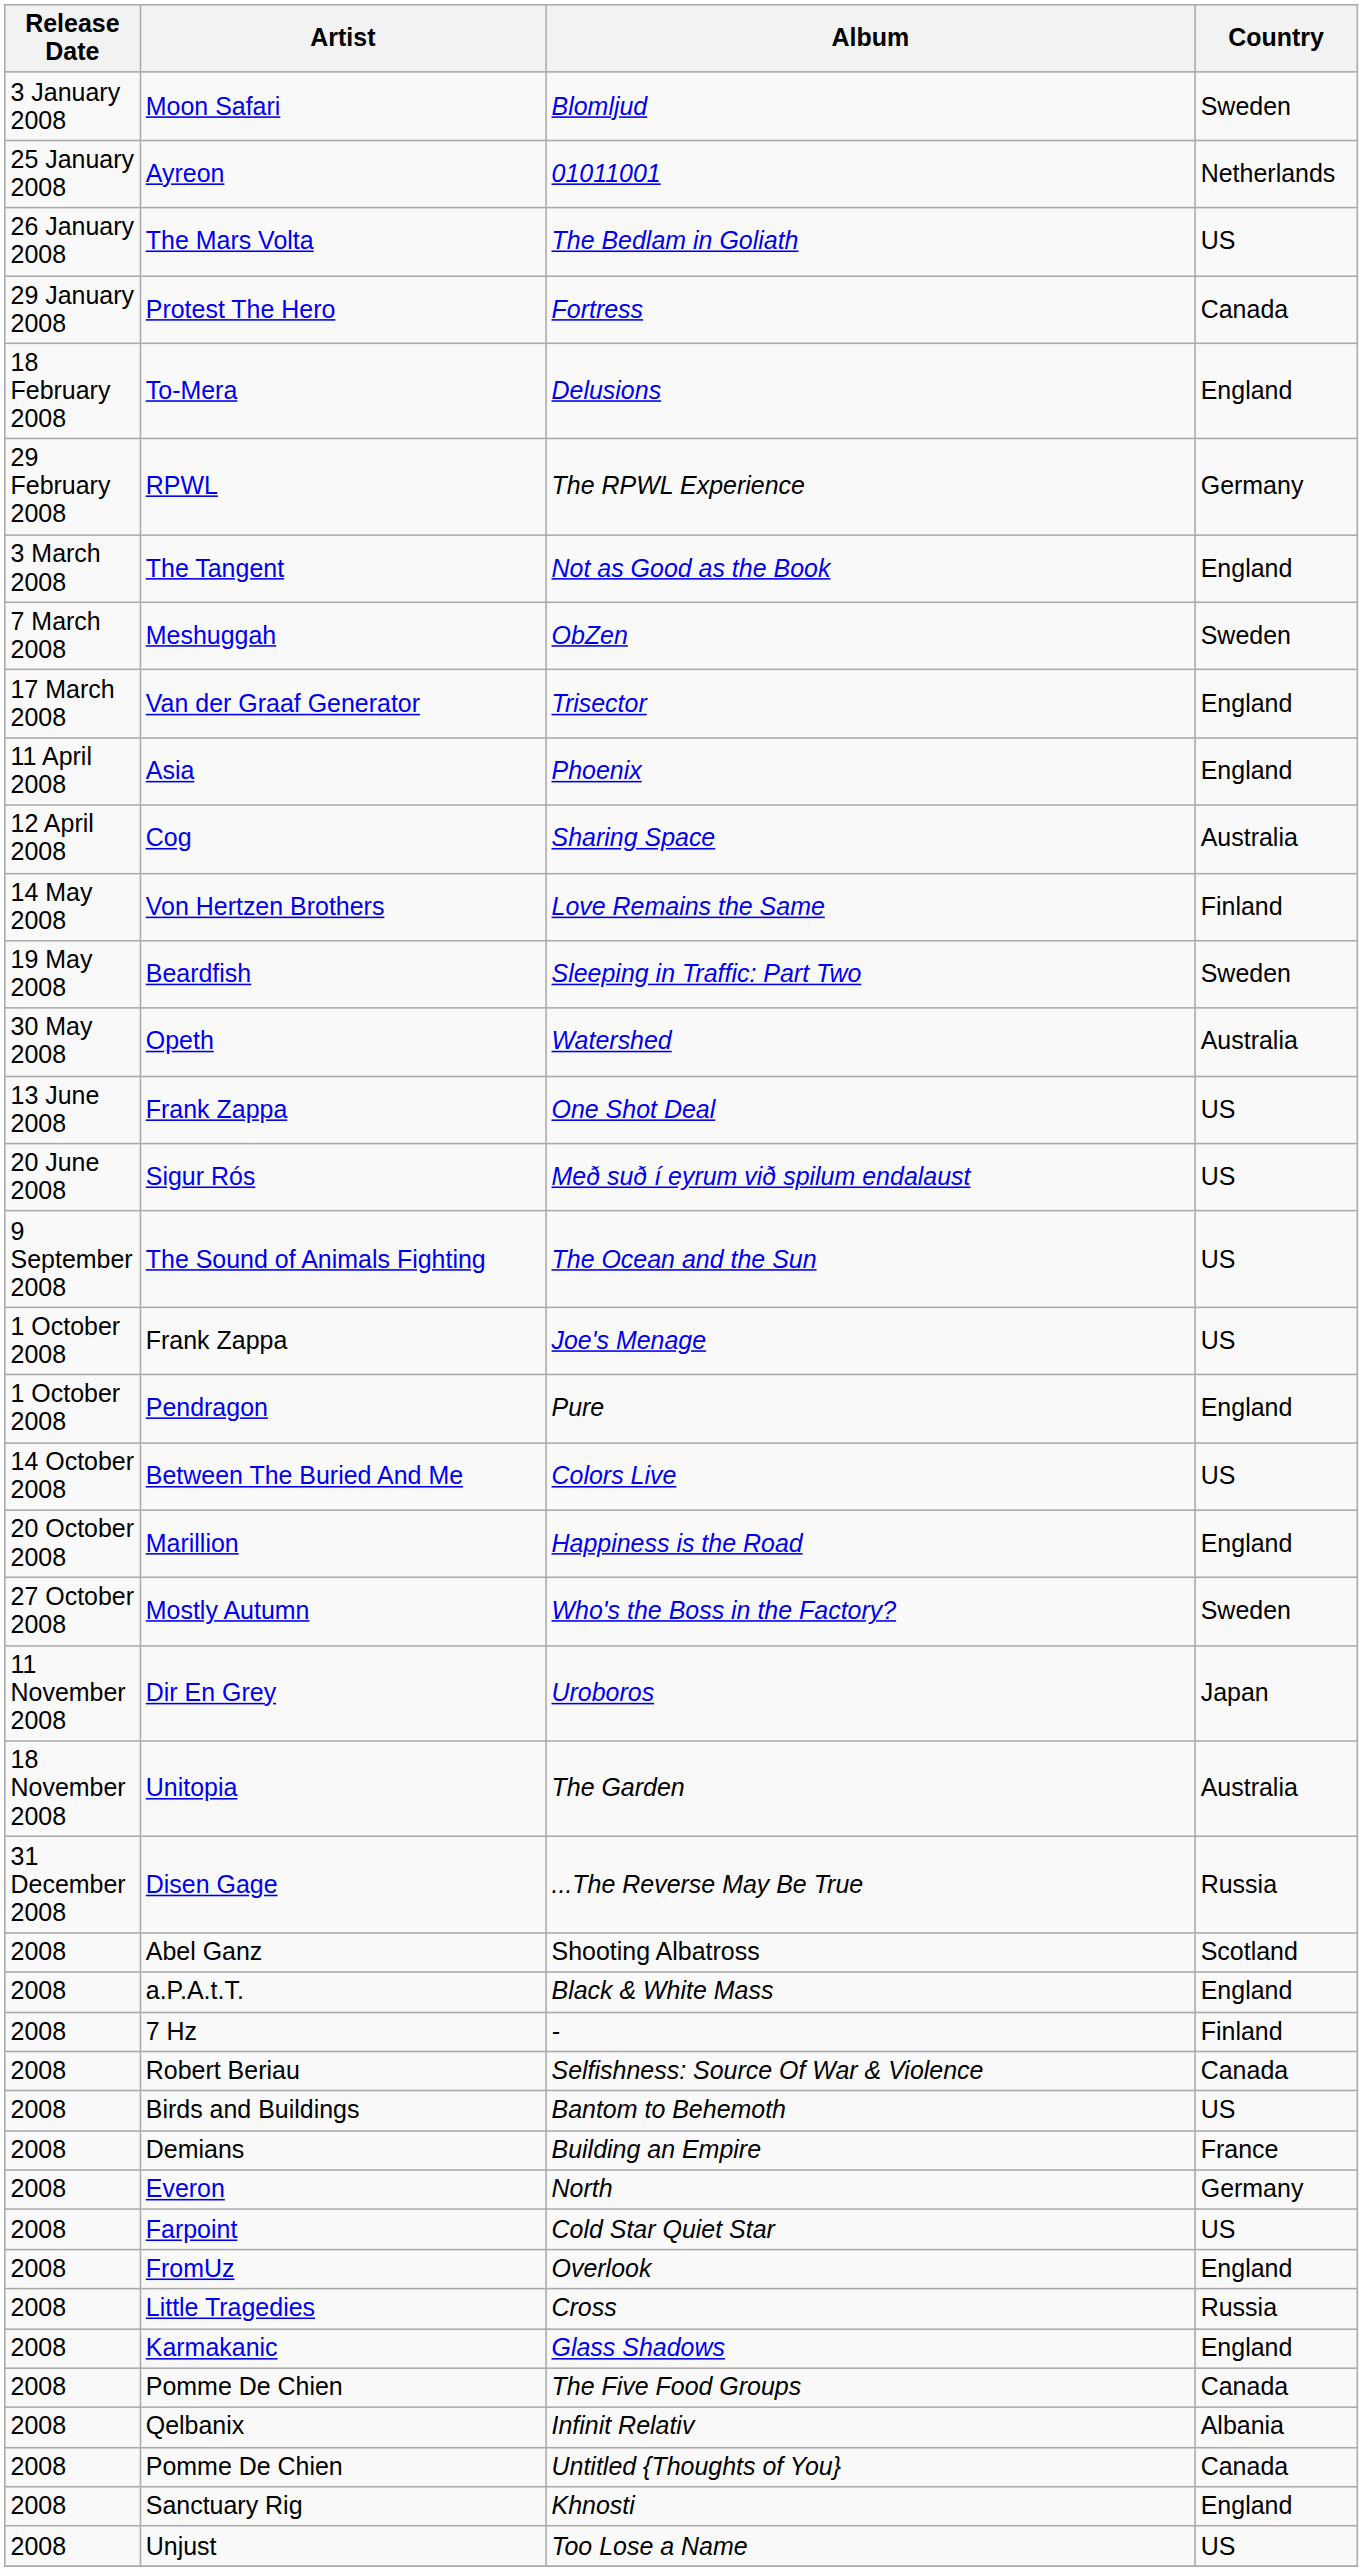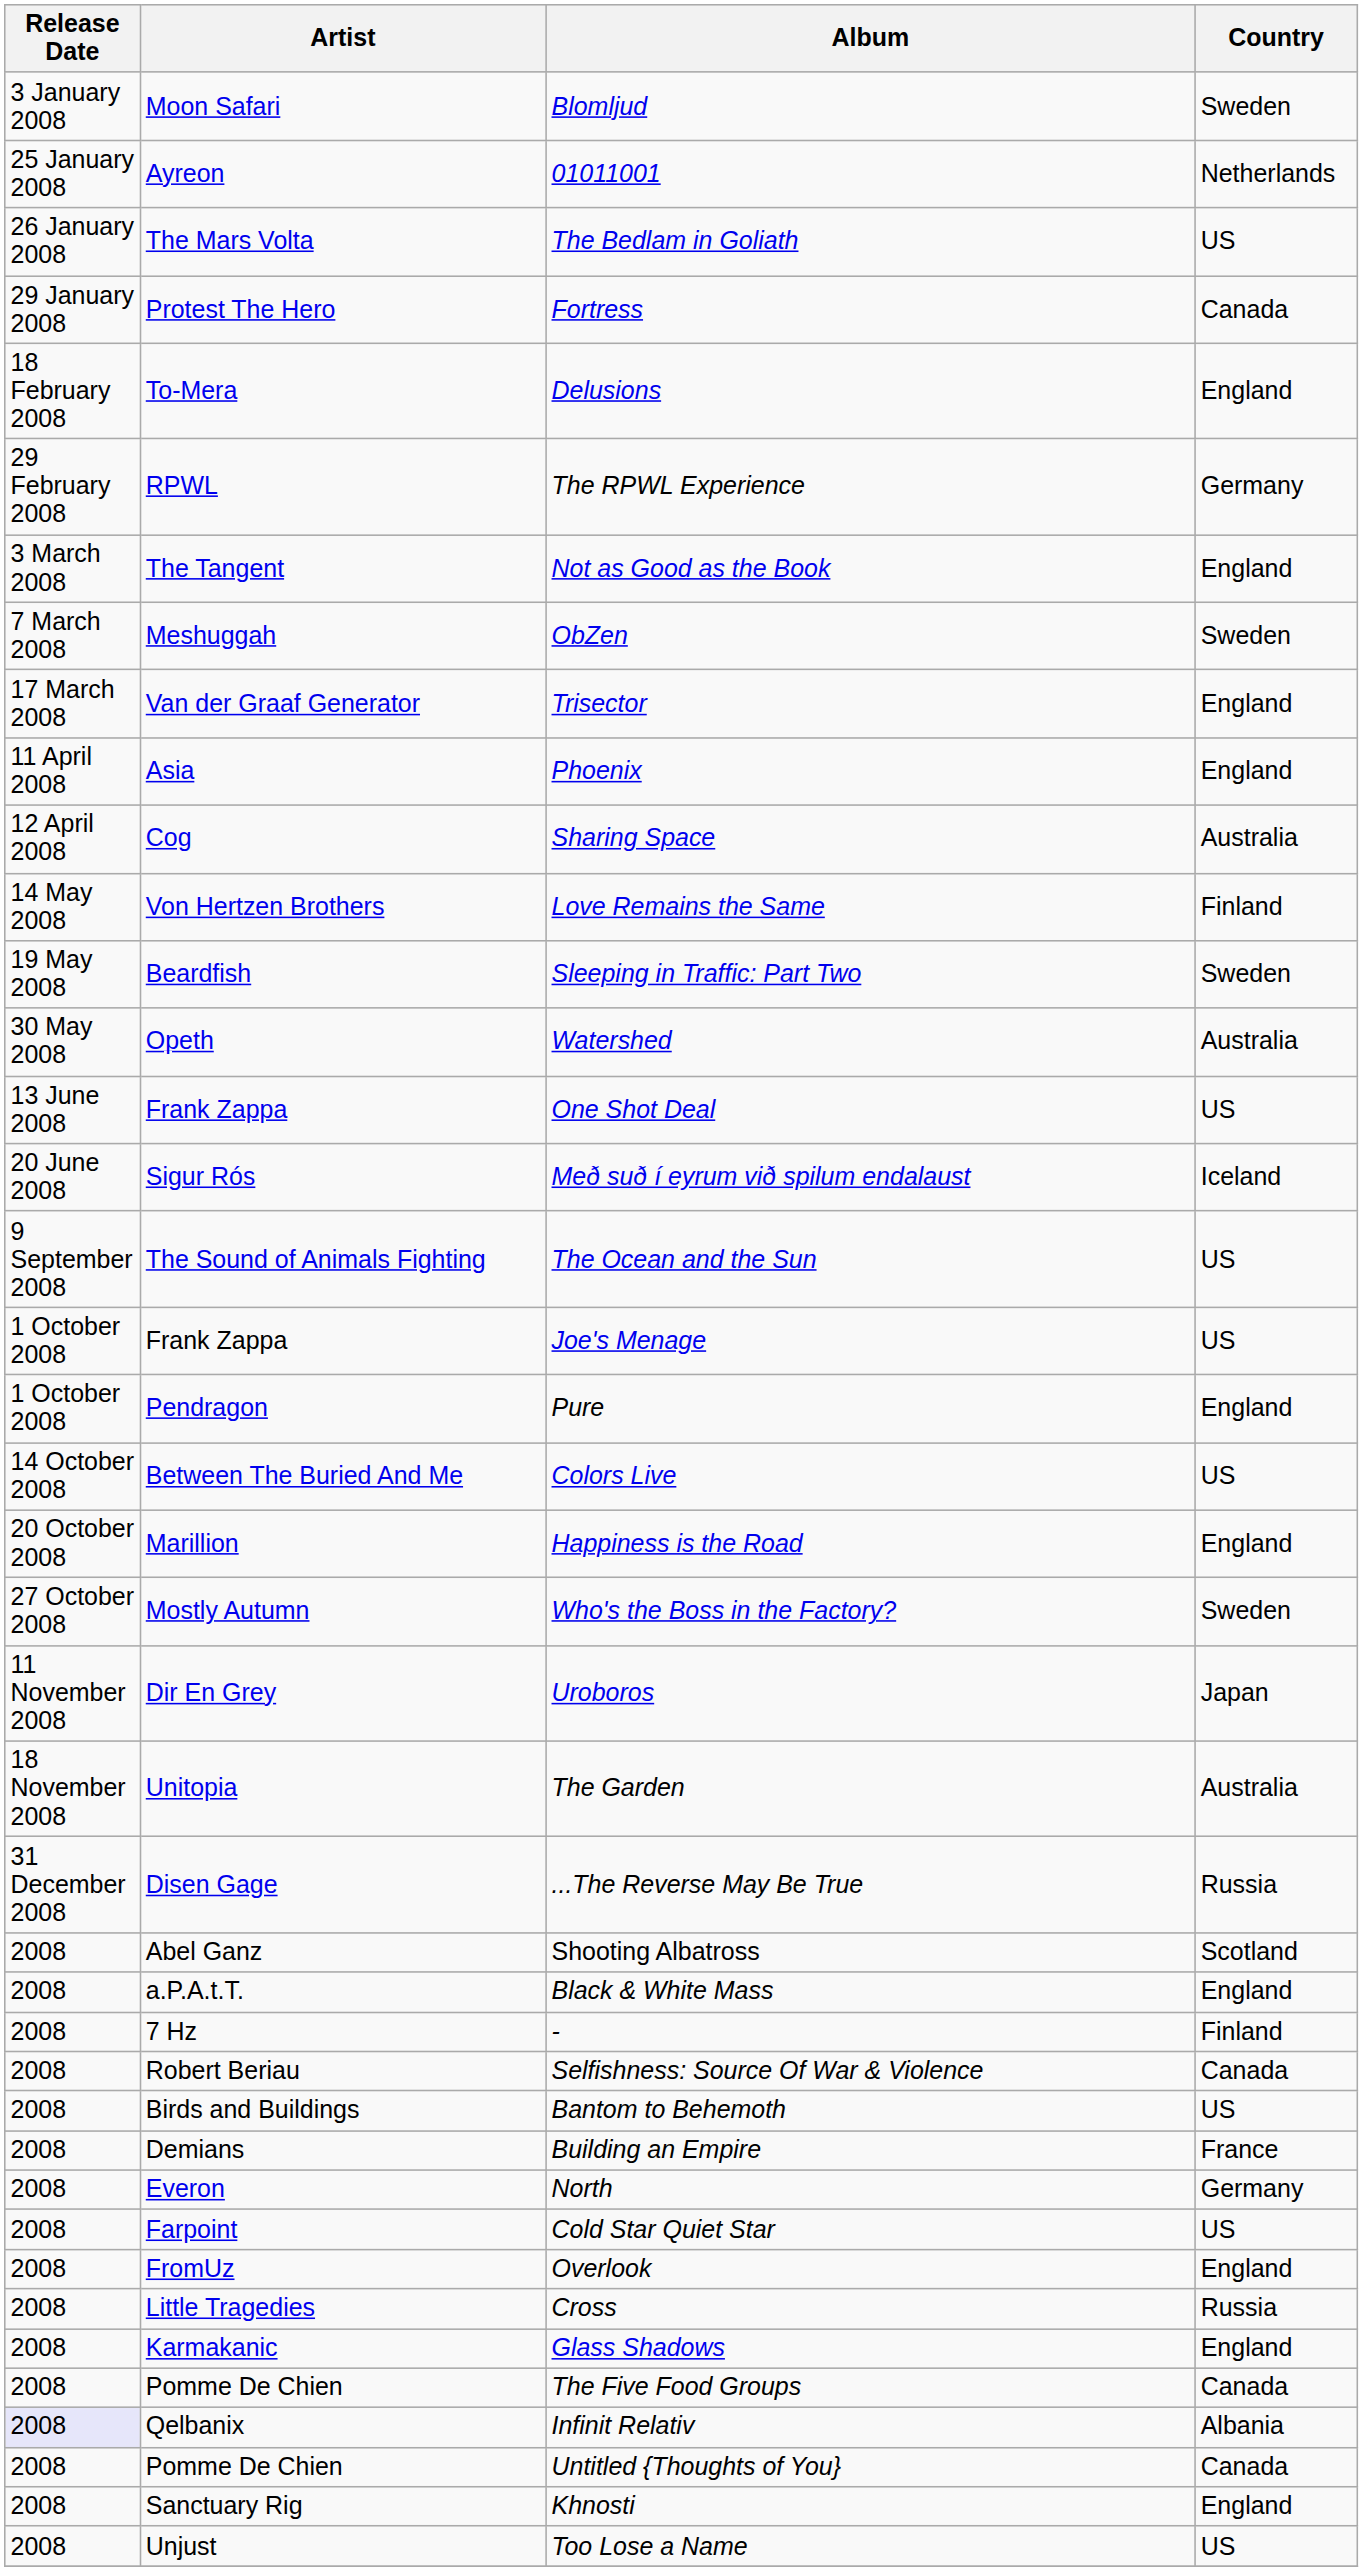 <table class="wikitable">
 <tr>
 <th align=center width="10%">Release Date</th>
 <th align=center width="30%">Artist</th>
 <th align=center width="48%">Album</th>
 <th align=center width="12%">Country</th>
 </tr>
 <tr>
 <td>3 January 2008</td>
 <td><a href='#'>Moon Safari</a></td>
 <td><em><a href='#'>Blomljud</a></em></td>
 <td>Sweden</td>
 </tr>
 <tr>
 <td>25 January 2008</td>
 <td><a href='#'>Ayreon</a></td>
 <td><em><a href='#'>01011001</a></em></td>
 <td>Netherlands</td>
 </tr>
 <tr>
 <td>26 January 2008</td>
 <td><a href='#'>The Mars Volta</a></td>
 <td><em><a href='#'>The Bedlam in Goliath</a></em></td>
 <td>US</td>
 </tr>
 <tr>
 <td>29 January 2008</td>
 <td><a href='#'>Protest The Hero</a></td>
 <td><em><a href='#'>Fortress</a></em></td>
 <td>Canada</td>
 </tr>
 <tr>
 <td>18 February 2008</td>
 <td><a href='#'>To-Mera</a></td>
 <td><em><a href='#'>Delusions</a></em></td>
 <td>England</td>
 </tr>
 <tr>
 <td>29 February 2008</td>
 <td><a href='#'>RPWL</a></td>
 <td><em>The RPWL Experience</em></td>
 <td>Germany</td>
 </tr>
 <tr>
 <td>3 March 2008</td>
 <td><a href='#'>The Tangent</a></td>
 <td><em> <a href='#'>Not as Good as the Book</a></em></td>
 <td>England</td>
 </tr>
 <tr>
 <td>7 March 2008</td>
 <td><a href='#'>Meshuggah</a></td>
 <td><em><a href='#'>ObZen</a></em></td>
 <td>Sweden</td>
 </tr>
 <tr>
 <td>17 March 2008</td>
 <td><a href='#'>Van der Graaf Generator</a></td>
 <td><em><a href='#'>Trisector</a></em></td>
 <td>England</td>
 </tr>
 <tr>
 <td>11 April 2008</td>
 <td><a href='#'>Asia</a></td>
 <td><em><a href='#'>Phoenix</a></em></td>
 <td>England</td>
 </tr>
 <tr>
 <td>12 April 2008</td>
 <td><a href='#'>Cog</a></td>
 <td><em><a href='#'>Sharing Space</a></em></td>
 <td>Australia</td>
 </tr>
 <tr>
 <td>14 May 2008</td>
 <td><a href='#'>Von Hertzen Brothers</a></td>
 <td><em><a href='#'>Love Remains the Same</a></em></td>
 <td>Finland</td>
 </tr>
 <tr>
 <td>19 May 2008</td>
 <td><a href='#'>Beardfish</a></td>
 <td><em><a href='#'>Sleeping in Traffic: Part Two</a></em></td>
 <td>Sweden</td>
 </tr>
 <tr>
 <td>30 May 2008</td>
 <td><a href='#'>Opeth</a></td>
 <td><em><a href='#'>Watershed</a></em></td>
 <td>Australia</td>
 </tr>
 <tr>
 <td>13 June 2008</td>
 <td><a href='#'>Frank Zappa</a></td>
 <td><em><a href='#'>One Shot Deal</a></em></td>
 <td>US</td>
 </tr>
 <tr>
 <td>20 June 2008</td>
 <td><a href='#'>Sigur Rós</a></td>
 <td><em><a href='#'>Með suð í eyrum við spilum endalaust</a></em></td>
-<td>US</td>
+<td>Iceland</td>
 </tr>
 <tr>
 <td>9 September 2008</td>
 <td><a href='#'>The Sound of Animals Fighting</a></td>
 <td><em><a href='#'>The Ocean and the Sun</a></em></td>
 <td>US</td>
 </tr>
 <tr>
 <td>1 October 2008</td>
 <td>Frank Zappa</td>
 <td><em><a href='#'>Joe's Menage</a></em></td>
 <td>US</td>
 </tr>
 <tr>
 <td>1 October 2008</td>
 <td><a href='#'>Pendragon</a></td>
 <td><em>Pure</em></td>
 <td>England</td>
 </tr>
 <tr>
 <td>14 October 2008</td>
 <td><a href='#'>Between The Buried And Me</a></td>
 <td><em><a href='#'>Colors Live</a></em></td>
 <td>US</td>
 </tr>
 <tr>
 <td>20 October 2008</td>
 <td><a href='#'>Marillion</a></td>
 <td><em><a href='#'>Happiness is the Road</a></em></td>
 <td>England</td>
 </tr>
 <tr>
 <td>27 October 2008</td>
 <td><a href='#'>Mostly Autumn</a></td>
 <td><em><a href='#'>Who's the Boss in the Factory?</a></em></td>
 <td>Sweden</td>
 </tr>
 <tr>
 <td>11 November 2008</td>
 <td><a href='#'>Dir En Grey</a></td>
 <td><em><a href='#'>Uroboros</a></em></td>
 <td>Japan</td>
 </tr>
 <tr>
 <td>18 November 2008</td>
 <td><a href='#'>Unitopia</a></td>
 <td><em>The Garden</em></td>
 <td>Australia</td>
 </tr>
 <tr>
 <td>31 December 2008</td>
 <td><a href='#'>Disen Gage</a></td>
 <td><em>...The Reverse May Be True</em></td>
 <td>Russia</td>
 </tr>
 <tr>
 <td>2008</td>
 <td>Abel Ganz</td>
 <td>Shooting Albatross</td>
 <td>Scotland</td>
 </tr>
 <tr>
 <td>2008</td>
 <td>a.P.A.t.T.</td>
 <td><em>Black & White Mass</em></td>
 <td>England</td>
 </tr>
 <tr>
 <td>2008</td>
 <td>7 Hz</td>
 <td><em>-</em></td>
 <td>Finland</td>
 </tr>
 <tr>
 <td>2008</td>
 <td>Robert Beriau</td>
 <td><em>Selfishness: Source Of War & Violence</em></td>
 <td>Canada</td>
 </tr>
 <tr>
 <td>2008</td>
 <td>Birds and Buildings</td>
 <td><em>Bantom to Behemoth</em></td>
 <td>US</td>
 </tr>
 <tr>
 <td>2008</td>
 <td>Demians</td>
 <td><em>Building an Empire</em></td>
 <td>France</td>
 </tr>
 <tr>
 <td>2008</td>
 <td><a href='#'>Everon</a></td>
 <td><em>North</em></td>
 <td>Germany</td>
 </tr>
 <tr>
 <td>2008</td>
 <td><a href='#'>Farpoint</a></td>
 <td><em>Cold Star Quiet Star</em></td>
 <td>US</td>
 </tr>
 <tr>
 <td>2008</td>
 <td><a href='#'>FromUz</a></td>
 <td><em>Overlook</em></td>
 <td>England</td>
 </tr>
 <tr>
 <td>2008</td>
 <td><a href='#'>Little Tragedies</a></td>
 <td><em>Cross</em></td>
 <td>Russia</td>
 </tr>
 <tr>
 <td>2008</td>
 <td><a href='#'>Karmakanic</a></td>
 <td><em><a href='#'>Glass Shadows</a></em></td>
 <td>England</td>
 </tr>
 <tr>
 <td>2008</td>
 <td>Pomme De Chien</td>
 <td><em>The Five Food Groups</em></td>
 <td>Canada</td>
 </tr>
 <tr>
-<td>2008</td>
+<td style="background: lavender;">2008</td>
 <td>Qelbanix</td>
 <td><em>Infinit Relativ</em></td>
 <td>Albania</td>
 </tr>
 <tr>
 <td>2008</td>
 <td>Pomme De Chien</td>
 <td><em>Untitled {Thoughts of You}</em></td>
 <td>Canada</td>
 </tr>
 <tr>
 <td>2008</td>
 <td>Sanctuary Rig</td>
 <td><em>Khnosti</em></td>
 <td>England</td>
 </tr>
 <tr>
 <td>2008</td>
 <td>Unjust</td>
 <td><em>Too Lose a Name</em></td>
 <td>US</td>
 </tr>
 <tr>
 </tr>
 </table>
